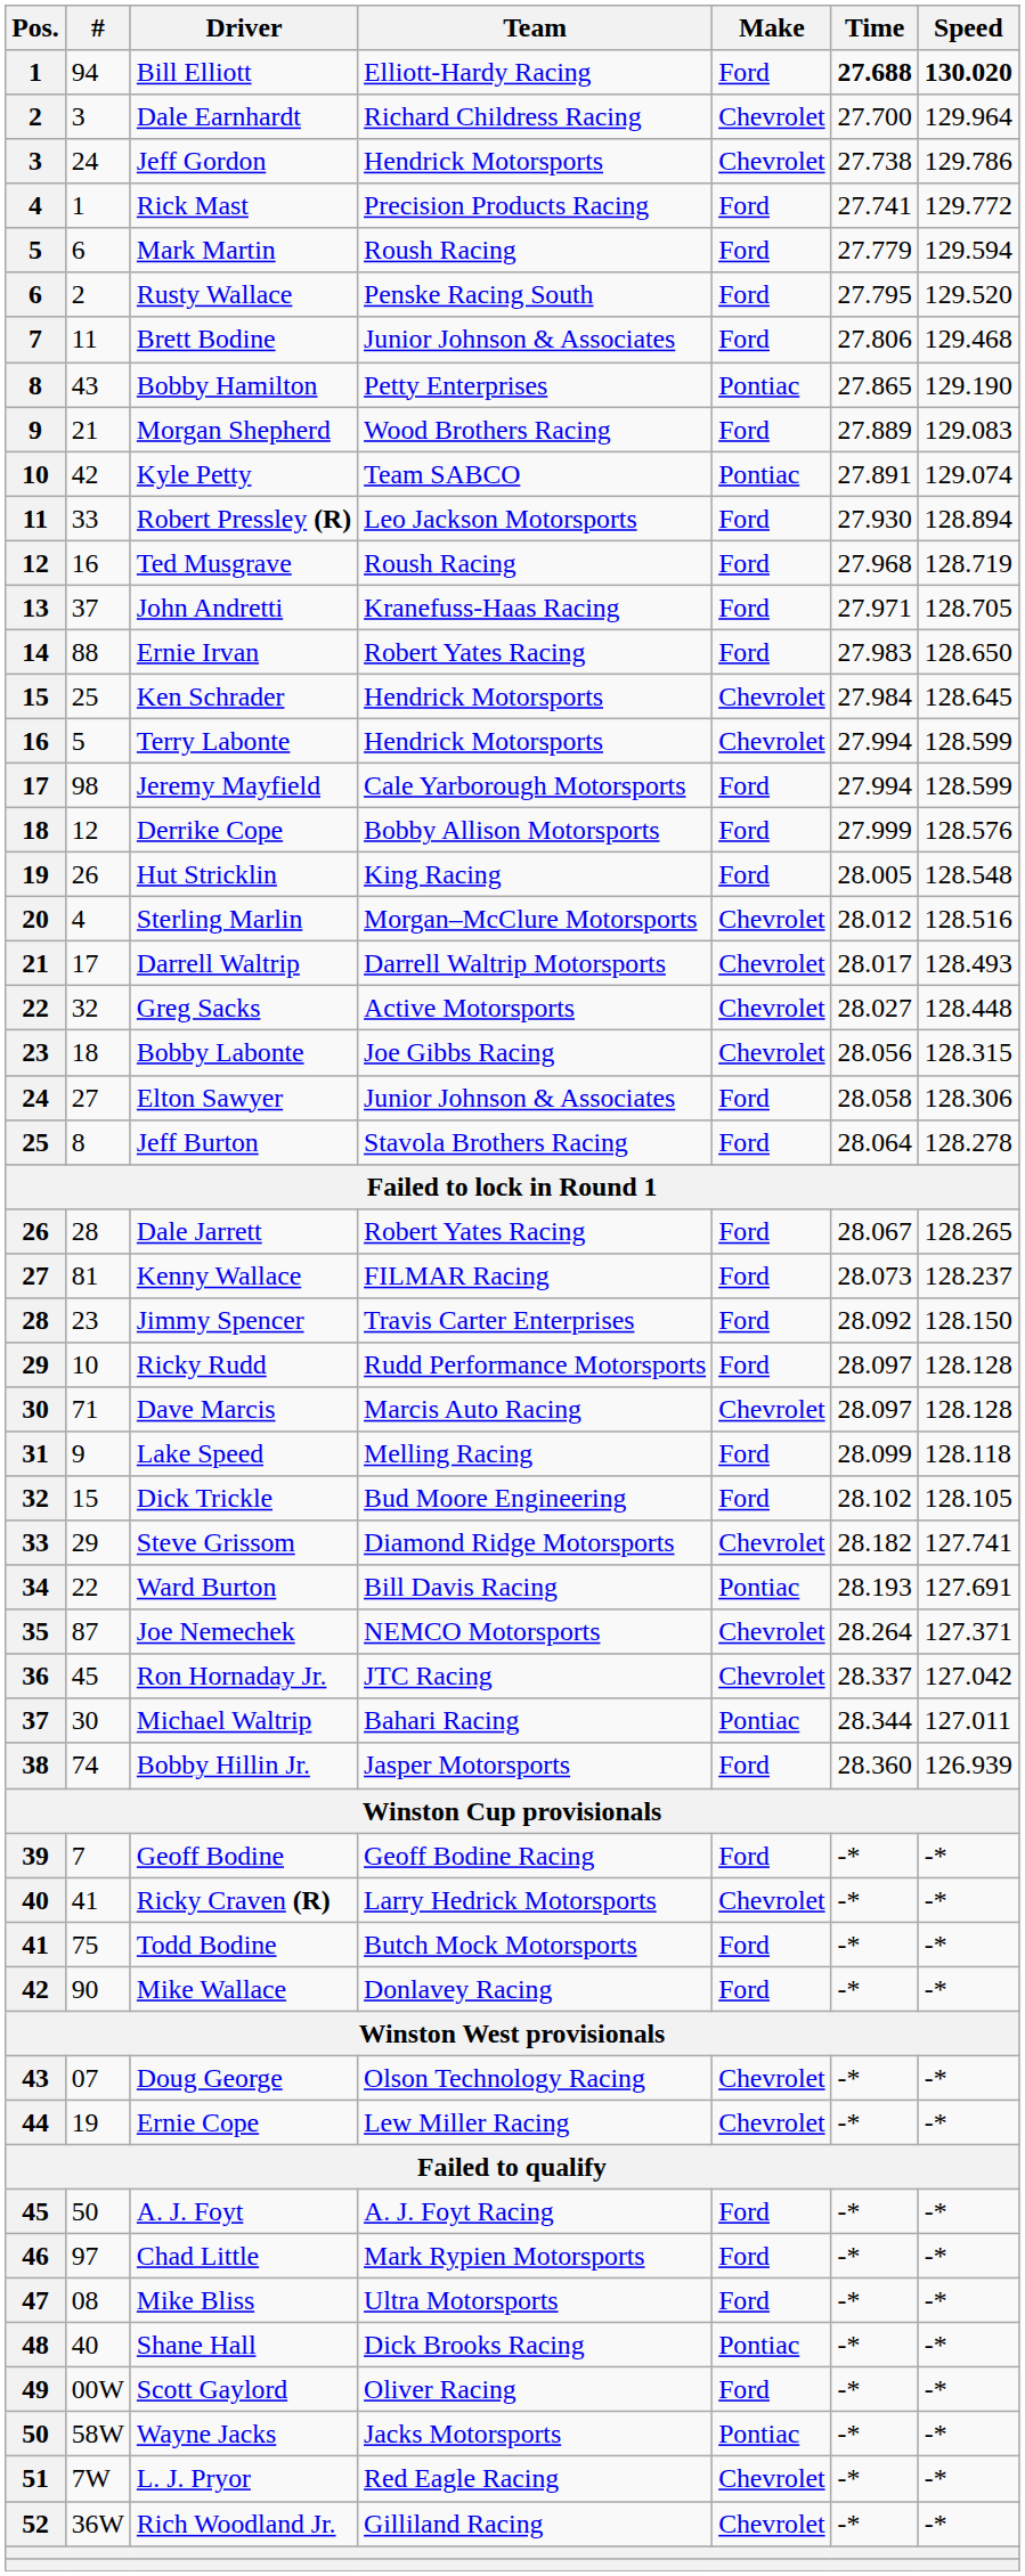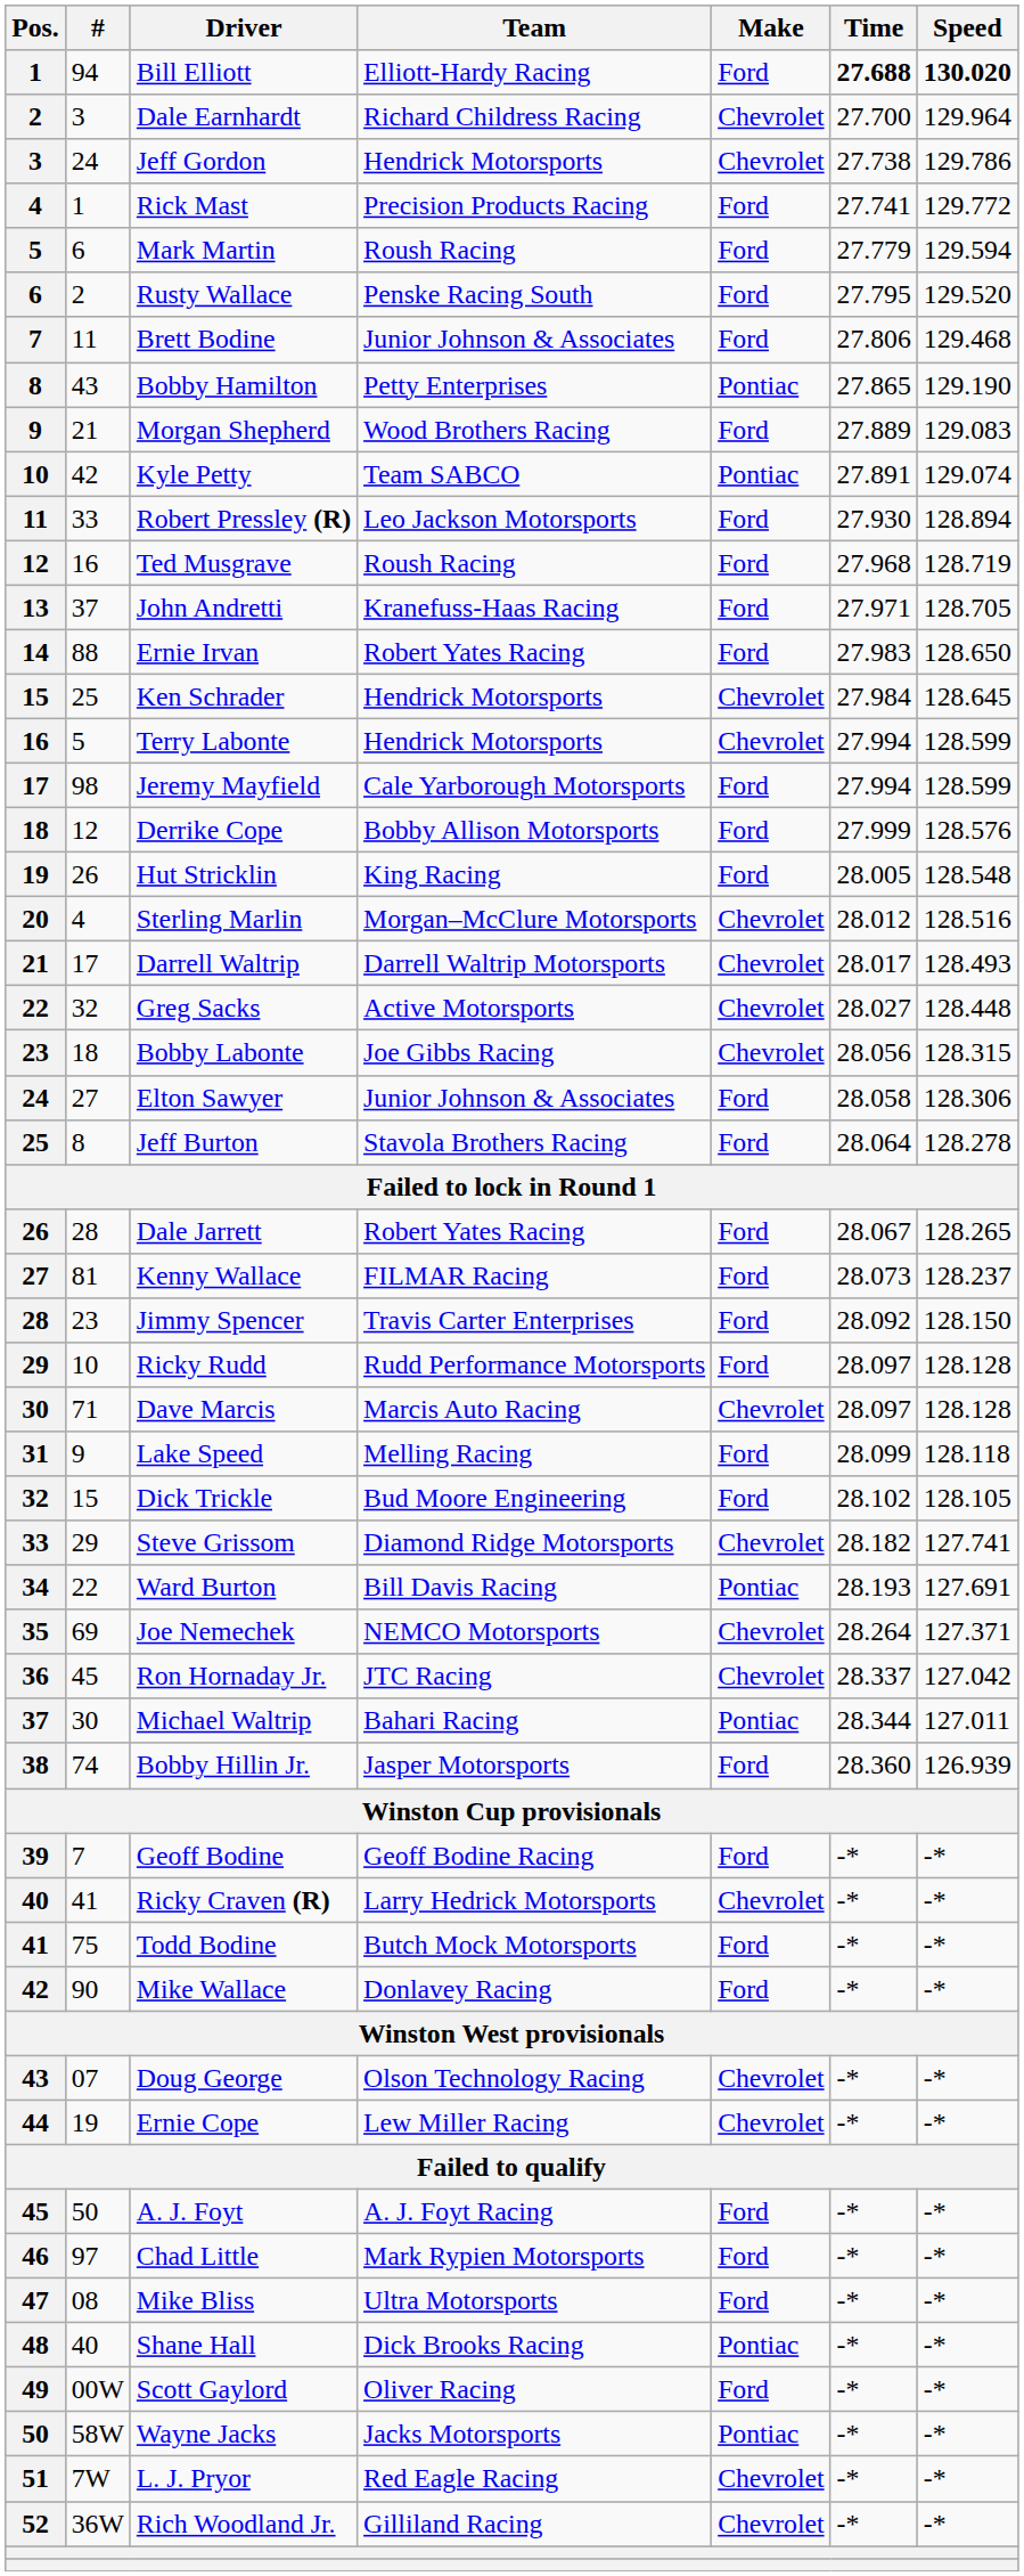 <table class="wikitable" style="font-size:95%">
 <tr>
 <th>Pos.</th>
 <th>#</th>
 <th>Driver</th>
 <th>Team</th>
 <th>Make</th>
 <th>Time</th>
 <th>Speed</th>
 </tr>
 <tr>
 <th>1</th>
 <td>94</td>
 <td><a href='#'>Bill Elliott</a></td>
 <td><a href='#'>Elliott-Hardy Racing</a></td>
 <td><a href='#'>Ford</a></td>
 <td><strong>27.688</strong></td>
 <td><strong>130.020</strong></td>
 </tr>
 <tr>
 <th>2</th>
 <td>3</td>
 <td><a href='#'>Dale Earnhardt</a></td>
 <td><a href='#'>Richard Childress Racing</a></td>
 <td><a href='#'>Chevrolet</a></td>
 <td>27.700</td>
 <td>129.964</td>
 </tr>
 <tr>
 <th>3</th>
 <td>24</td>
 <td><a href='#'>Jeff Gordon</a></td>
 <td><a href='#'>Hendrick Motorsports</a></td>
 <td><a href='#'>Chevrolet</a></td>
 <td>27.738</td>
 <td>129.786</td>
 </tr>
 <tr>
 <th>4</th>
 <td>1</td>
 <td><a href='#'>Rick Mast</a></td>
 <td><a href='#'>Precision Products Racing</a></td>
 <td><a href='#'>Ford</a></td>
 <td>27.741</td>
 <td>129.772</td>
 </tr>
 <tr>
 <th>5</th>
 <td>6</td>
 <td><a href='#'>Mark Martin</a></td>
 <td><a href='#'>Roush Racing</a></td>
 <td><a href='#'>Ford</a></td>
 <td>27.779</td>
 <td>129.594</td>
 </tr>
 <tr>
 <th>6</th>
 <td>2</td>
 <td><a href='#'>Rusty Wallace</a></td>
 <td><a href='#'>Penske Racing South</a></td>
 <td><a href='#'>Ford</a></td>
 <td>27.795</td>
 <td>129.520</td>
 </tr>
 <tr>
 <th>7</th>
 <td>11</td>
 <td><a href='#'>Brett Bodine</a></td>
 <td><a href='#'>Junior Johnson & Associates</a></td>
 <td><a href='#'>Ford</a></td>
 <td>27.806</td>
 <td>129.468</td>
 </tr>
 <tr>
 <th>8</th>
 <td>43</td>
 <td><a href='#'>Bobby Hamilton</a></td>
 <td><a href='#'>Petty Enterprises</a></td>
 <td><a href='#'>Pontiac</a></td>
 <td>27.865</td>
 <td>129.190</td>
 </tr>
 <tr>
 <th>9</th>
 <td>21</td>
 <td><a href='#'>Morgan Shepherd</a></td>
 <td><a href='#'>Wood Brothers Racing</a></td>
 <td><a href='#'>Ford</a></td>
 <td>27.889</td>
 <td>129.083</td>
 </tr>
 <tr>
 <th>10</th>
 <td>42</td>
 <td><a href='#'>Kyle Petty</a></td>
 <td><a href='#'>Team SABCO</a></td>
 <td><a href='#'>Pontiac</a></td>
 <td>27.891</td>
 <td>129.074</td>
 </tr>
 <tr>
 <th>11</th>
 <td>33</td>
 <td><a href='#'>Robert Pressley</a> <strong>(R)</strong></td>
 <td><a href='#'>Leo Jackson Motorsports</a></td>
 <td><a href='#'>Ford</a></td>
 <td>27.930</td>
 <td>128.894</td>
 </tr>
 <tr>
 <th>12</th>
 <td>16</td>
 <td><a href='#'>Ted Musgrave</a></td>
 <td><a href='#'>Roush Racing</a></td>
 <td><a href='#'>Ford</a></td>
 <td>27.968</td>
 <td>128.719</td>
 </tr>
 <tr>
 <th>13</th>
 <td>37</td>
 <td><a href='#'>John Andretti</a></td>
 <td><a href='#'>Kranefuss-Haas Racing</a></td>
 <td><a href='#'>Ford</a></td>
 <td>27.971</td>
 <td>128.705</td>
 </tr>
 <tr>
 <th>14</th>
 <td>88</td>
 <td><a href='#'>Ernie Irvan</a></td>
 <td><a href='#'>Robert Yates Racing</a></td>
 <td><a href='#'>Ford</a></td>
 <td>27.983</td>
 <td>128.650</td>
 </tr>
 <tr>
 <th>15</th>
 <td>25</td>
 <td><a href='#'>Ken Schrader</a></td>
 <td><a href='#'>Hendrick Motorsports</a></td>
 <td><a href='#'>Chevrolet</a></td>
 <td>27.984</td>
 <td>128.645</td>
 </tr>
 <tr>
 <th>16</th>
 <td>5</td>
 <td><a href='#'>Terry Labonte</a></td>
 <td><a href='#'>Hendrick Motorsports</a></td>
 <td><a href='#'>Chevrolet</a></td>
 <td>27.994</td>
 <td>128.599</td>
 </tr>
 <tr>
 <th>17</th>
 <td>98</td>
 <td><a href='#'>Jeremy Mayfield</a></td>
 <td><a href='#'>Cale Yarborough Motorsports</a></td>
 <td><a href='#'>Ford</a></td>
 <td>27.994</td>
 <td>128.599</td>
 </tr>
 <tr>
 <th>18</th>
 <td>12</td>
 <td><a href='#'>Derrike Cope</a></td>
 <td><a href='#'>Bobby Allison Motorsports</a></td>
 <td><a href='#'>Ford</a></td>
 <td>27.999</td>
 <td>128.576</td>
 </tr>
 <tr>
 <th>19</th>
 <td>26</td>
 <td><a href='#'>Hut Stricklin</a></td>
 <td><a href='#'>King Racing</a></td>
 <td><a href='#'>Ford</a></td>
 <td>28.005</td>
 <td>128.548</td>
 </tr>
 <tr>
 <th>20</th>
 <td>4</td>
 <td><a href='#'>Sterling Marlin</a></td>
 <td><a href='#'>Morgan–McClure Motorsports</a></td>
 <td><a href='#'>Chevrolet</a></td>
 <td>28.012</td>
 <td>128.516</td>
 </tr>
 <tr>
 <th>21</th>
 <td>17</td>
 <td><a href='#'>Darrell Waltrip</a></td>
 <td><a href='#'>Darrell Waltrip Motorsports</a></td>
 <td><a href='#'>Chevrolet</a></td>
 <td>28.017</td>
 <td>128.493</td>
 </tr>
 <tr>
 <th>22</th>
 <td>32</td>
 <td><a href='#'>Greg Sacks</a></td>
 <td><a href='#'>Active Motorsports</a></td>
 <td><a href='#'>Chevrolet</a></td>
 <td>28.027</td>
 <td>128.448</td>
 </tr>
 <tr>
 <th>23</th>
 <td>18</td>
 <td><a href='#'>Bobby Labonte</a></td>
 <td><a href='#'>Joe Gibbs Racing</a></td>
 <td><a href='#'>Chevrolet</a></td>
 <td>28.056</td>
 <td>128.315</td>
 </tr>
 <tr>
 <th>24</th>
 <td>27</td>
 <td><a href='#'>Elton Sawyer</a></td>
 <td><a href='#'>Junior Johnson & Associates</a></td>
 <td><a href='#'>Ford</a></td>
 <td>28.058</td>
 <td>128.306</td>
 </tr>
 <tr>
 <th>25</th>
 <td>8</td>
 <td><a href='#'>Jeff Burton</a></td>
 <td><a href='#'>Stavola Brothers Racing</a></td>
 <td><a href='#'>Ford</a></td>
 <td>28.064</td>
 <td>128.278</td>
 </tr>
 <tr>
 <th colspan="7">Failed to lock in Round 1</th>
 </tr>
 <tr>
 <th>26</th>
 <td>28</td>
 <td><a href='#'>Dale Jarrett</a></td>
 <td><a href='#'>Robert Yates Racing</a></td>
 <td><a href='#'>Ford</a></td>
 <td>28.067</td>
 <td>128.265</td>
 </tr>
 <tr>
 <th>27</th>
 <td>81</td>
 <td><a href='#'>Kenny Wallace</a></td>
 <td><a href='#'>FILMAR Racing</a></td>
 <td><a href='#'>Ford</a></td>
 <td>28.073</td>
 <td>128.237</td>
 </tr>
 <tr>
 <th>28</th>
 <td>23</td>
 <td><a href='#'>Jimmy Spencer</a></td>
 <td><a href='#'>Travis Carter Enterprises</a></td>
 <td><a href='#'>Ford</a></td>
 <td>28.092</td>
 <td>128.150</td>
 </tr>
 <tr>
 <th>29</th>
 <td>10</td>
 <td><a href='#'>Ricky Rudd</a></td>
 <td><a href='#'>Rudd Performance Motorsports</a></td>
 <td><a href='#'>Ford</a></td>
 <td>28.097</td>
 <td>128.128</td>
 </tr>
 <tr>
 <th>30</th>
 <td>71</td>
 <td><a href='#'>Dave Marcis</a></td>
 <td><a href='#'>Marcis Auto Racing</a></td>
 <td><a href='#'>Chevrolet</a></td>
 <td>28.097</td>
 <td>128.128</td>
 </tr>
 <tr>
 <th>31</th>
 <td>9</td>
 <td><a href='#'>Lake Speed</a></td>
 <td><a href='#'>Melling Racing</a></td>
 <td><a href='#'>Ford</a></td>
 <td>28.099</td>
 <td>128.118</td>
 </tr>
 <tr>
 <th>32</th>
 <td>15</td>
 <td><a href='#'>Dick Trickle</a></td>
 <td><a href='#'>Bud Moore Engineering</a></td>
 <td><a href='#'>Ford</a></td>
 <td>28.102</td>
 <td>128.105</td>
 </tr>
 <tr>
 <th>33</th>
 <td>29</td>
 <td><a href='#'>Steve Grissom</a></td>
 <td><a href='#'>Diamond Ridge Motorsports</a></td>
 <td><a href='#'>Chevrolet</a></td>
 <td>28.182</td>
 <td>127.741</td>
 </tr>
 <tr>
 <th>34</th>
 <td>22</td>
 <td><a href='#'>Ward Burton</a></td>
 <td><a href='#'>Bill Davis Racing</a></td>
 <td><a href='#'>Pontiac</a></td>
 <td>28.193</td>
 <td>127.691</td>
 </tr>
 <tr>
 <th>35</th>
-<td>87</td>
+<td>69</td>
 <td><a href='#'>Joe Nemechek</a></td>
 <td><a href='#'>NEMCO Motorsports</a></td>
 <td><a href='#'>Chevrolet</a></td>
 <td>28.264</td>
 <td>127.371</td>
 </tr>
 <tr>
 <th>36</th>
 <td>45</td>
 <td><a href='#'>Ron Hornaday Jr.</a></td>
 <td><a href='#'>JTC Racing</a></td>
 <td><a href='#'>Chevrolet</a></td>
 <td>28.337</td>
 <td>127.042</td>
 </tr>
 <tr>
 <th>37</th>
 <td>30</td>
 <td><a href='#'>Michael Waltrip</a></td>
 <td><a href='#'>Bahari Racing</a></td>
 <td><a href='#'>Pontiac</a></td>
 <td>28.344</td>
 <td>127.011</td>
 </tr>
 <tr>
 <th>38</th>
 <td>74</td>
 <td><a href='#'>Bobby Hillin Jr.</a></td>
 <td><a href='#'>Jasper Motorsports</a></td>
 <td><a href='#'>Ford</a></td>
 <td>28.360</td>
 <td>126.939</td>
 </tr>
 <tr>
 <th colspan="7">Winston Cup provisionals</th>
 </tr>
 <tr>
 <th>39</th>
 <td>7</td>
 <td><a href='#'>Geoff Bodine</a></td>
 <td><a href='#'>Geoff Bodine Racing</a></td>
 <td><a href='#'>Ford</a></td>
 <td>-*</td>
 <td>-*</td>
 </tr>
 <tr>
 <th>40</th>
 <td>41</td>
 <td><a href='#'>Ricky Craven</a> <strong>(R)</strong></td>
 <td><a href='#'>Larry Hedrick Motorsports</a></td>
 <td><a href='#'>Chevrolet</a></td>
 <td>-*</td>
 <td>-*</td>
 </tr>
 <tr>
 <th>41</th>
 <td>75</td>
 <td><a href='#'>Todd Bodine</a></td>
 <td><a href='#'>Butch Mock Motorsports</a></td>
 <td><a href='#'>Ford</a></td>
 <td>-*</td>
 <td>-*</td>
 </tr>
 <tr>
 <th>42</th>
 <td>90</td>
 <td><a href='#'>Mike Wallace</a></td>
 <td><a href='#'>Donlavey Racing</a></td>
 <td><a href='#'>Ford</a></td>
 <td>-*</td>
 <td>-*</td>
 </tr>
 <tr>
 <th colspan="7">Winston West provisionals</th>
 </tr>
 <tr>
 <th>43</th>
 <td>07</td>
 <td><a href='#'>Doug George</a></td>
 <td><a href='#'>Olson Technology Racing</a></td>
 <td><a href='#'>Chevrolet</a></td>
 <td>-*</td>
 <td>-*</td>
 </tr>
 <tr>
 <th>44</th>
 <td>19</td>
 <td><a href='#'>Ernie Cope</a></td>
 <td><a href='#'>Lew Miller Racing</a></td>
 <td><a href='#'>Chevrolet</a></td>
 <td>-*</td>
 <td>-*</td>
 </tr>
 <tr>
 <th colspan="7">Failed to qualify</th>
 </tr>
 <tr>
 <th>45</th>
 <td>50</td>
 <td><a href='#'>A. J. Foyt</a></td>
 <td><a href='#'>A. J. Foyt Racing</a></td>
 <td><a href='#'>Ford</a></td>
 <td>-*</td>
 <td>-*</td>
 </tr>
 <tr>
 <th>46</th>
 <td>97</td>
 <td><a href='#'>Chad Little</a></td>
 <td><a href='#'>Mark Rypien Motorsports</a></td>
 <td><a href='#'>Ford</a></td>
 <td>-*</td>
 <td>-*</td>
 </tr>
 <tr>
 <th>47</th>
 <td>08</td>
 <td><a href='#'>Mike Bliss</a></td>
 <td><a href='#'>Ultra Motorsports</a></td>
 <td><a href='#'>Ford</a></td>
 <td>-*</td>
 <td>-*</td>
 </tr>
 <tr>
 <th>48</th>
 <td>40</td>
 <td><a href='#'>Shane Hall</a></td>
 <td><a href='#'>Dick Brooks Racing</a></td>
 <td><a href='#'>Pontiac</a></td>
 <td>-*</td>
 <td>-*</td>
 </tr>
 <tr>
 <th>49</th>
 <td>00W</td>
 <td><a href='#'>Scott Gaylord</a></td>
 <td><a href='#'>Oliver Racing</a></td>
 <td><a href='#'>Ford</a></td>
 <td>-*</td>
 <td>-*</td>
 </tr>
 <tr>
 <th>50</th>
 <td>58W</td>
 <td><a href='#'>Wayne Jacks</a></td>
 <td><a href='#'>Jacks Motorsports</a></td>
 <td><a href='#'>Pontiac</a></td>
 <td>-*</td>
 <td>-*</td>
 </tr>
 <tr>
 <th>51</th>
 <td>7W</td>
 <td><a href='#'>L. J. Pryor</a></td>
 <td><a href='#'>Red Eagle Racing</a></td>
 <td><a href='#'>Chevrolet</a></td>
 <td>-*</td>
 <td>-*</td>
 </tr>
 <tr>
 <th>52</th>
 <td>36W</td>
 <td><a href='#'>Rich Woodland Jr.</a></td>
 <td><a href='#'>Gilliland Racing</a></td>
 <td><a href='#'>Chevrolet</a></td>
 <td>-*</td>
 <td>-*</td>
 </tr>
 <tr>
 <th colspan="7"></th>
 </tr>
 <tr>
 <th colspan="7"></th>
 </tr>
 </table>
